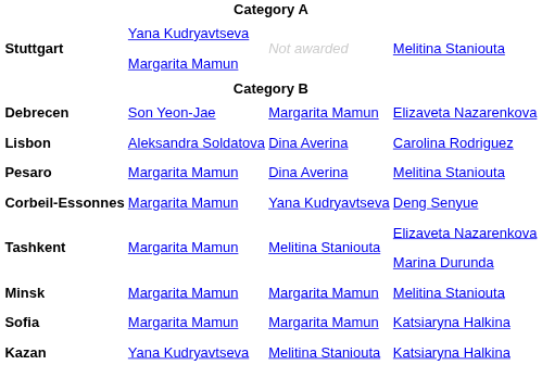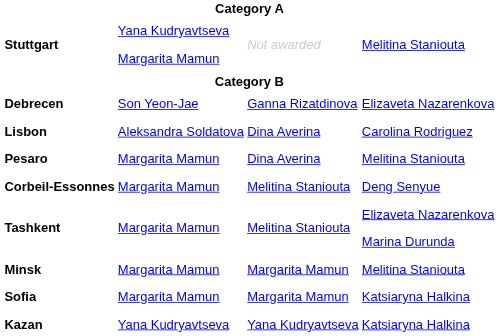 <table>
 <tr>
 <td colspan="4" style="text-align:center;"><strong>Category A</strong></td>
 </tr>
 <tr>
 <th rowspan=2 scope=row style="text-align:left">Stuttgart</th>
 <td style="height:30px;"> <a href='#'>Yana Kudryavtseva</a></td>
 <td rowspan=2 style=color:#ccc><em>Not awarded</em></td>
 <td rowspan=2> <a href='#'>Melitina Staniouta</a></td>
 </tr>
 <tr>
 <td style="height:30px;"> <a href='#'>Margarita Mamun</a></td>
 </tr>
 <tr>
 <td colspan="4" style="text-align:center;"><strong>Category B</strong></td>
 </tr>
 <tr>
 <th scope=row style="text-align:left">Debrecen</th>
 <td style="height:30px;"> <a href='#'>Son Yeon-Jae</a></td>
-<td style="height:30px;"> <a href='#'>Margarita Mamun</a></td>
+<td style="height:30px;"> <a href='#'>Ganna Rizatdinova</a></td>
 <td style="height:30px;"> <a href='#'>Elizaveta Nazarenkova</a></td>
 </tr>
 <tr>
 <th scope=row style="text-align:left">Lisbon</th>
 <td style="height:30px;"> <a href='#'>Aleksandra Soldatova</a></td>
 <td style="height:30px;"> <a href='#'>Dina Averina</a></td>
 <td style="height:30px;"> <a href='#'>Carolina Rodriguez</a></td>
 </tr>
 <tr>
 <th scope=row style="text-align:left">Pesaro</th>
 <td style="height:30px;"> <a href='#'>Margarita Mamun</a></td>
 <td style="height:30px;"> <a href='#'>Dina Averina</a></td>
 <td style="height:30px;"> <a href='#'>Melitina Staniouta</a></td>
 </tr>
 <tr>
 <th scope=row style="text-align:left">Corbeil-Essonnes</th>
 <td style="height:30px;"> <a href='#'>Margarita Mamun</a></td>
-<td style="height:30px;"> <a href='#'>Yana Kudryavtseva</a></td>
+<td style="height:30px;"> <a href='#'>Melitina Staniouta</a></td>
 <td style="height:30px;"> <a href='#'>Deng Senyue</a></td>
 </tr>
 <tr>
 <th rowspan=2 scope=row style="text-align:left">Tashkent</th>
 <td rowspan=2 style="height:30px;"> <a href='#'>Margarita Mamun</a></td>
 <td rowspan=2 style="height:30px;"> <a href='#'>Melitina Staniouta</a></td>
 <td style="height:30px;"> <a href='#'>Elizaveta Nazarenkova</a></td>
 </tr>
 <tr>
 <td style="height:30px;"> <a href='#'>Marina Durunda</a></td>
 </tr>
 <tr>
 <th scope=row style="text-align:left">Minsk</th>
 <td style="height:30px;"> <a href='#'>Margarita Mamun</a></td>
 <td style="height:30px;"> <a href='#'>Margarita Mamun</a></td>
 <td style="height:30px;"> <a href='#'>Melitina Staniouta</a></td>
 </tr>
 <tr>
 <th scope=row style="text-align:left">Sofia</th>
 <td style="height:30px;"> <a href='#'>Margarita Mamun</a></td>
 <td style="height:30px;"> <a href='#'>Margarita Mamun</a></td>
 <td style="height:30px;"> <a href='#'>Katsiaryna Halkina</a></td>
 </tr>
 <tr>
 <th scope=row style="text-align:left">Kazan</th>
 <td style="height:30px;"> <a href='#'>Yana Kudryavtseva</a></td>
-<td style="height:30px;"> <a href='#'>Melitina Staniouta</a></td>
+<td style="height:30px;"> <a href='#'>Yana Kudryavtseva</a></td>
 <td style="height:30px;"> <a href='#'>Katsiaryna Halkina</a></td>
 </tr>
 </table>
